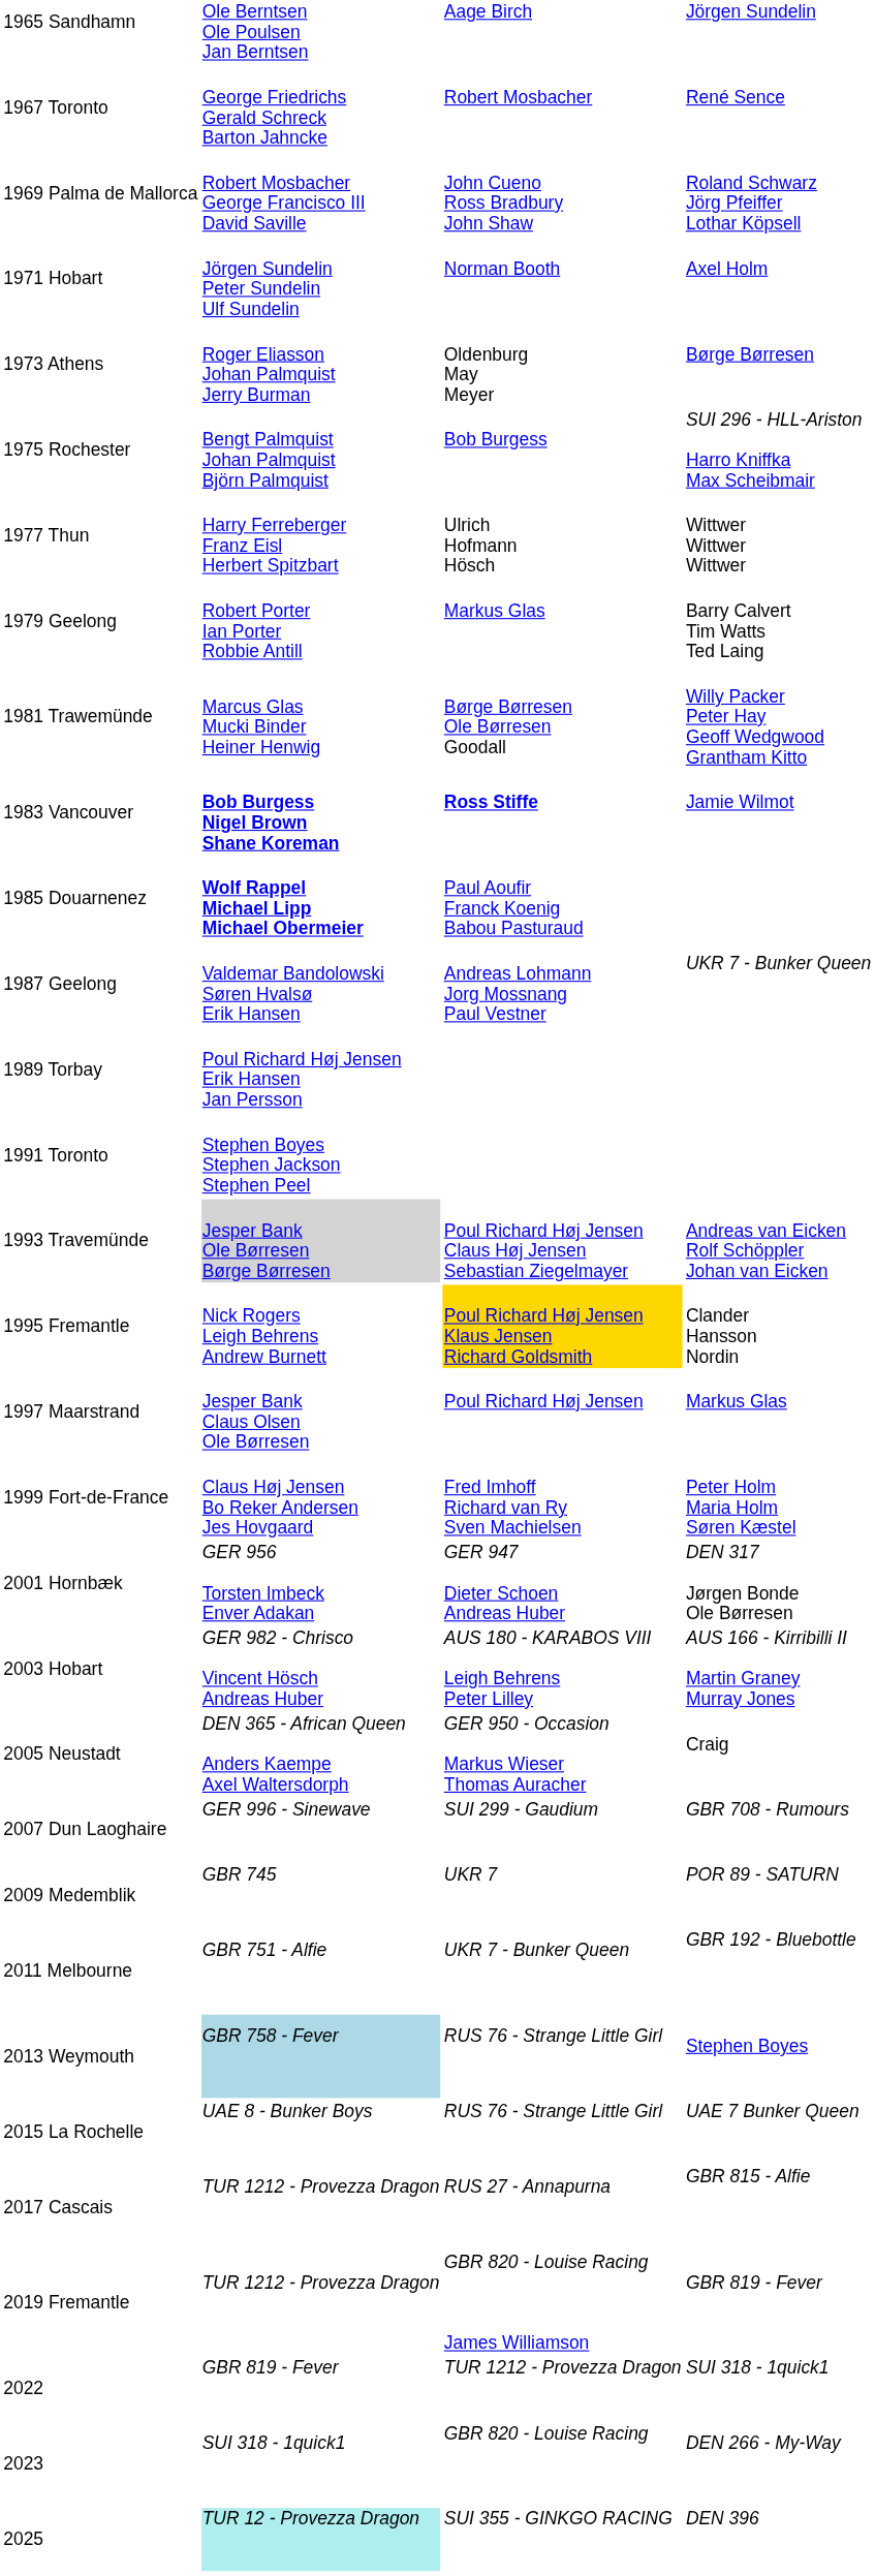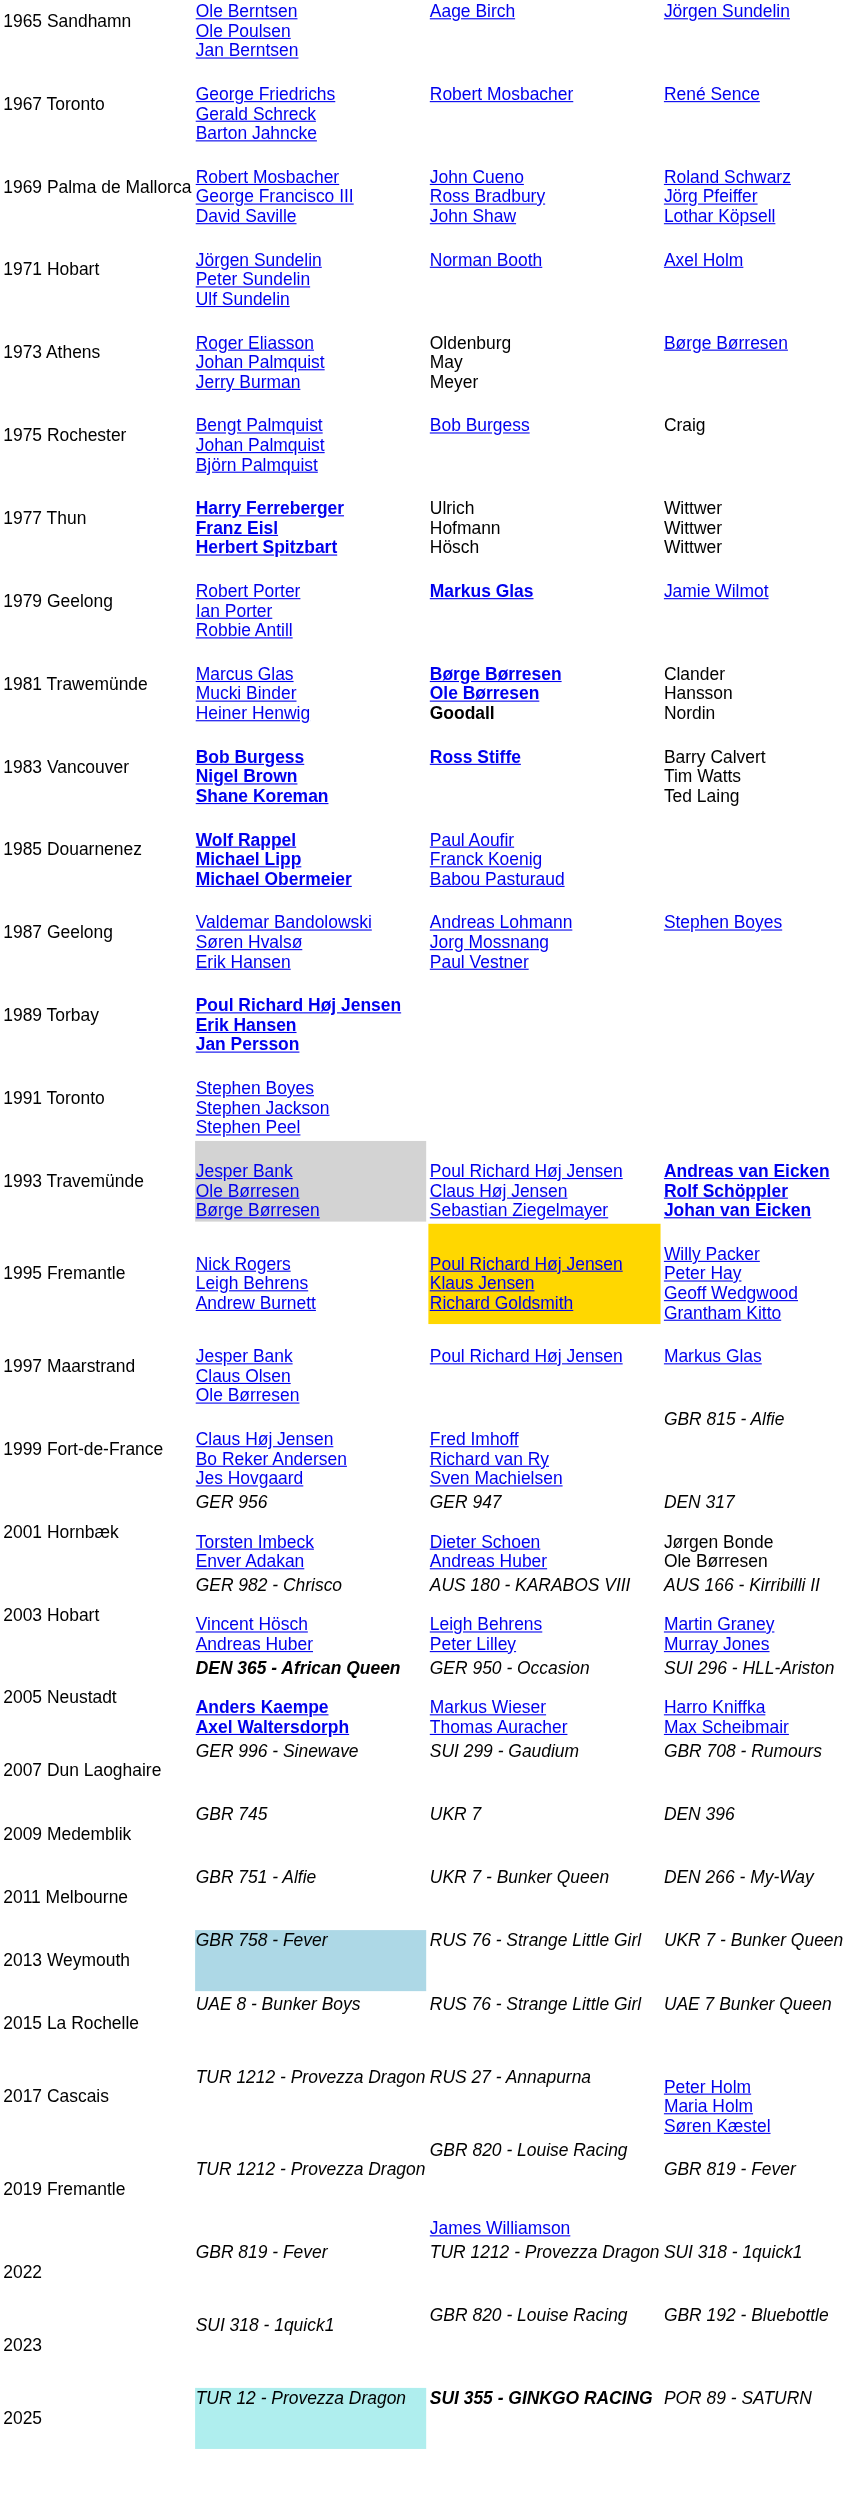 <table>
 <tr>
 <td>1965 Sandhamn</td>
 <td><br><a href='#'>Ole Berntsen</a><br><a href='#'>Ole Poulsen</a><br><a href='#'>Jan Berntsen</a></td>
 <td><br><a href='#'>Aage Birch</a><br> <br> </td>
 <td><br><a href='#'>Jörgen Sundelin</a><br> <br> </td>
 <td></td>
 </tr>
 <tr>
 <td>1967 Toronto</td>
 <td><br><a href='#'>George Friedrichs</a><br><a href='#'>Gerald Schreck</a><br><a href='#'>Barton Jahncke</a></td>
 <td><br><a href='#'>Robert Mosbacher</a><br> <br> </td>
 <td><br><a href='#'>René Sence</a><br> <br> </td>
 <td></td>
 </tr>
 <tr>
 <td>1969 Palma de Mallorca</td>
 <td><br><a href='#'>Robert Mosbacher</a><br><a href='#'>George Francisco III</a><br><a href='#'>David Saville</a></td>
 <td><br><a href='#'>John Cueno</a><br><a href='#'>Ross Bradbury</a><br><a href='#'>John Shaw</a></td>
 <td><br><a href='#'>Roland Schwarz</a><br><a href='#'>Jörg Pfeiffer</a><br><a href='#'>Lothar Köpsell</a></td>
 <td></td>
 </tr>
 <tr>
 <td>1971 Hobart</td>
 <td><br><a href='#'>Jörgen Sundelin</a><br><a href='#'>Peter Sundelin</a><br><a href='#'>Ulf Sundelin</a></td>
 <td><br><a href='#'>Norman Booth</a><br> <br> </td>
 <td><br><a href='#'>Axel Holm</a><br> <br> </td>
 <td></td>
 </tr>
 <tr>
 <td>1973 Athens</td>
 <td><br><a href='#'>Roger Eliasson</a><br><a href='#'>Johan Palmquist</a><br><a href='#'>Jerry Burman</a></td>
 <td><br>Oldenburg<br>May<br>Meyer</td>
 <td><br><a href='#'>Børge Børresen</a><br> <br> </td>
 <td></td>
 </tr>
 <tr>
 <td>1975 Rochester</td>
 <td><br><a href='#'>Bengt Palmquist</a><br><a href='#'>Johan Palmquist</a><br><a href='#'>Björn Palmquist</a></td>
 <td><br><a href='#'>Bob Burgess</a><br> <br> </td>
-<td><em>SUI 296 - HLL-Ariston</em><br><br><a href='#'>Harro Kniffka</a><br><a href='#'>Max Scheibmair</a></td>
+<td><br>Craig<br> <br> </td>
 <td></td>
 </tr>
 <tr>
 <td>1977 Thun</td>
-<td><br><a href='#'>Harry Ferreberger</a><br><a href='#'>Franz Eisl</a><br><a href='#'>Herbert Spitzbart</a></td>
+<td><strong><br><a href='#'>Harry Ferreberger</a><br><a href='#'>Franz Eisl</a><br><a href='#'>Herbert Spitzbart</a></strong></td>
 <td><br>Ulrich<br>Hofmann<br>Hösch</td>
 <td><br>Wittwer<br>Wittwer<br>Wittwer</td>
 <td></td>
 </tr>
 <tr>
 <td>1979 Geelong</td>
 <td><br><a href='#'>Robert Porter</a><br><a href='#'>Ian Porter</a><br><a href='#'>Robbie Antill</a></td>
-<td><br><a href='#'>Markus Glas</a><br> <br> </td>
-<td><br>Barry Calvert<br>Tim Watts<br>Ted Laing</td>
+<td><strong><br><a href='#'>Markus Glas</a><br> <br> </strong></td>
+<td><br><a href='#'>Jamie Wilmot</a><br> <br> </td>
 <td></td>
 </tr>
 <tr>
 <td>1981 Trawemünde</td>
 <td><br><a href='#'>Marcus Glas</a><br><a href='#'>Mucki Binder</a><br><a href='#'>Heiner Henwig</a></td>
-<td><br><a href='#'>Børge Børresen</a><br><a href='#'>Ole Børresen</a><br>Goodall</td>
-<td><br><a href='#'>Willy Packer</a><br><a href='#'>Peter Hay</a><br><a href='#'>Geoff Wedgwood</a><br><a href='#'>Grantham Kitto</a></td>
+<td><strong><br><a href='#'>Børge Børresen</a><br><a href='#'>Ole Børresen</a><br>Goodall</strong></td>
+<td><br>Clander<br>Hansson<br>Nordin</td>
 <td></td>
 </tr>
 <tr>
 <td>1983 Vancouver</td>
 <td><strong><br><a href='#'>Bob Burgess</a><br><a href='#'>Nigel Brown</a><br><a href='#'>Shane Koreman</a></strong></td>
 <td><strong><br><a href='#'>Ross Stiffe</a><br> <br> </strong></td>
-<td><br><a href='#'>Jamie Wilmot</a><br> <br> </td>
+<td><br>Barry Calvert<br>Tim Watts<br>Ted Laing</td>
 <td></td>
 </tr>
 <tr>
 <td>1985 Douarnenez</td>
 <td><strong><br><a href='#'>Wolf Rappel</a><br><a href='#'>Michael Lipp</a><br><a href='#'>Michael Obermeier</a></strong></td>
 <td><br><a href='#'>Paul Aoufir</a><br><a href='#'>Franck Koenig</a><br><a href='#'>Babou Pasturaud</a></td>
 <td></td>
 <td></td>
 </tr>
 <tr>
 <td>1987 Geelong</td>
 <td><br><a href='#'>Valdemar Bandolowski</a><br><a href='#'>Søren Hvalsø</a><br><a href='#'>Erik Hansen</a></td>
 <td><br><a href='#'>Andreas Lohmann</a><br><a href='#'>Jorg Mossnang</a><br><a href='#'>Paul Vestner</a></td>
-<td><em>UKR 7 - Bunker Queen</em><br><br><br></td>
+<td><br><a href='#'>Stephen Boyes</a><br> <br> </td>
 <td></td>
 </tr>
 <tr>
 <td>1989 Torbay</td>
-<td><br><a href='#'>Poul Richard Høj Jensen</a><br><a href='#'>Erik Hansen</a><br><a href='#'>Jan Persson</a></td>
+<td><strong><br><a href='#'>Poul Richard Høj Jensen</a><br><a href='#'>Erik Hansen</a><br><a href='#'>Jan Persson</a></strong></td>
 <td></td>
 <td></td>
 <td></td>
 </tr>
 <tr>
 <td>1991 Toronto</td>
 <td><br><a href='#'>Stephen Boyes</a><br><a href='#'>Stephen Jackson</a><br><a href='#'>Stephen Peel</a></td>
 <td></td>
 <td></td>
 <td></td>
 </tr>
 <tr>
 <td>1993 Travemünde</td>
 <td style="background: lightgrey;"><br><a href='#'>Jesper Bank</a><br><a href='#'>Ole Børresen</a><br><a href='#'>Børge Børresen</a></td>
 <td><br><a href='#'>Poul Richard Høj Jensen</a><br><a href='#'>Claus Høj Jensen</a><br><a href='#'>Sebastian Ziegelmayer</a></td>
-<td><br><a href='#'>Andreas van Eicken</a><br><a href='#'>Rolf Schöppler</a><br><a href='#'>Johan van Eicken</a></td>
+<td><strong><br><a href='#'>Andreas van Eicken</a><br><a href='#'>Rolf Schöppler</a><br><a href='#'>Johan van Eicken</a></strong></td>
 <td></td>
 </tr>
 <tr>
 <td>1995 Fremantle</td>
 <td><br><a href='#'>Nick Rogers</a><br><a href='#'>Leigh Behrens</a><br><a href='#'>Andrew Burnett</a></td>
 <td style="background: gold;"><br><a href='#'>Poul Richard Høj Jensen</a><br><a href='#'>Klaus Jensen</a><br><a href='#'>Richard Goldsmith</a></td>
-<td><br>Clander<br>Hansson<br>Nordin</td>
+<td><br><a href='#'>Willy Packer</a><br><a href='#'>Peter Hay</a><br><a href='#'>Geoff Wedgwood</a><br><a href='#'>Grantham Kitto</a></td>
 <td></td>
 </tr>
 <tr>
 <td>1997 Maarstrand</td>
 <td><br><a href='#'>Jesper Bank</a><br><a href='#'>Claus Olsen</a><br><a href='#'>Ole Børresen</a></td>
 <td><br><a href='#'>Poul Richard Høj Jensen</a><br> <br> </td>
 <td><br><a href='#'>Markus Glas</a><br> <br> </td>
 <td></td>
 </tr>
 <tr>
 <td>1999 Fort-de-France</td>
 <td><br><a href='#'>Claus Høj Jensen</a><br><a href='#'>Bo Reker Andersen</a><br><a href='#'>Jes Hovgaard</a></td>
 <td><br><a href='#'>Fred Imhoff</a><br><a href='#'>Richard van Ry</a><br><a href='#'>Sven Machielsen</a></td>
-<td><br><a href='#'>Peter Holm</a><br><a href='#'>Maria Holm</a><br><a href='#'>Søren Kæstel</a></td>
+<td><em>GBR 815 - Alfie</em><br><br><br><br></td>
 <td></td>
 </tr>
 <tr>
 <td>2001 Hornbæk</td>
 <td><em>GER 956</em><br><br><a href='#'>Torsten Imbeck</a><br><a href='#'>Enver Adakan</a></td>
 <td><em>GER 947</em><br><br><a href='#'>Dieter Schoen</a><br><a href='#'>Andreas Huber</a></td>
 <td><em>DEN 317</em><br><br>Jørgen	Bonde<br>Ole Børresen</td>
 <td></td>
 </tr>
 <tr>
 <td>2003 Hobart</td>
 <td><em>GER 982 - Chrisco</em><br><br><a href='#'>Vincent Hösch</a><br><a href='#'>Andreas Huber</a></td>
 <td><em>AUS 180 - KARABOS VIII</em><br><br><a href='#'>Leigh Behrens</a><br><a href='#'>Peter Lilley</a></td>
 <td><em>AUS 166 - Kirribilli II</em><br><br><a href='#'>Martin Graney</a><br><a href='#'>Murray Jones</a></td>
 <td></td>
 </tr>
 <tr>
 <td>2005 Neustadt</td>
-<td><em>DEN 365 - African Queen</em><br><br><a href='#'>Anders Kaempe</a><br><a href='#'>Axel Waltersdorph</a></td>
+<td><strong><em>DEN 365 - African Queen</em><br><br><a href='#'>Anders Kaempe</a><br><a href='#'>Axel Waltersdorph</a></strong></td>
 <td><em>GER 950 - Occasion</em><br><br><a href='#'>Markus Wieser</a><br><a href='#'>Thomas Auracher</a></td>
-<td><br>Craig<br> <br> </td>
+<td><em>SUI 296 - HLL-Ariston</em><br><br><a href='#'>Harro Kniffka</a><br><a href='#'>Max Scheibmair</a></td>
 <td></td>
 </tr>
 <tr>
 <td>2007 Dun Laoghaire</td>
 <td><em>GER 996 - Sinewave</em><br><br><br></td>
 <td><em>SUI 299 - Gaudium</em><br><br><br></td>
 <td><em>GBR 708 - Rumours</em><br><br><br></td>
 <td></td>
 </tr>
 <tr>
 <td>2009 Medemblik</td>
 <td><em>GBR 745</em><br><br><br></td>
 <td><em>UKR 7</em><br><br><br></td>
-<td><em>POR 89 - SATURN</em><br><br><br></td>
+<td><em>DEN 396</em><br><br><br></td>
 <td></td>
 </tr>
 <tr>
 <td>2011 Melbourne<br></td>
 <td><em>GBR 751 - Alfie</em><br><br><br></td>
 <td><em>UKR 7 - Bunker Queen</em><br><br><br></td>
-<td><em>GBR 192 - Bluebottle</em><br><br><br><br></td>
+<td><em>DEN 266 - My-Way</em><br><br><br></td>
 <td></td>
 </tr>
 <tr>
 <td>2013 Weymouth</td>
 <td style="background: lightblue;"><em>GBR 758 - Fever</em><br><br><br></td>
 <td><em>RUS 76 - Strange Little Girl</em><br><br><br></td>
-<td><br><a href='#'>Stephen Boyes</a><br> <br> </td>
+<td><em>UKR 7 - Bunker Queen</em><br><br><br></td>
 <td></td>
 </tr>
 <tr>
 <td>2015 La Rochelle</td>
 <td><em>UAE 8 - Bunker Boys</em><br><br><br></td>
 <td><em>RUS 76 - Strange Little Girl</em><br><br><br></td>
 <td><em>UAE 7 Bunker Queen</em><br><br><br></td>
 <td></td>
 </tr>
 <tr>
 <td>2017 Cascais</td>
 <td><em>TUR 1212 - Provezza Dragon</em><br><br><br></td>
 <td><em>RUS 27 - Annapurna</em><br><br><br></td>
-<td><em>GBR 815 - Alfie</em><br><br><br><br></td>
+<td><br><a href='#'>Peter Holm</a><br><a href='#'>Maria Holm</a><br><a href='#'>Søren Kæstel</a></td>
 <td></td>
 </tr>
 <tr>
 <td>2019 Fremantle</td>
 <td><em>TUR 1212 - Provezza Dragon</em><br><br><br></td>
 <td><em>GBR 820 - Louise Racing</em><br><br><br><br><a href='#'>James Williamson</a></td>
 <td><em>GBR 819 - Fever</em><br><br><br></td>
 <td></td>
 </tr>
 <tr>
 <td>2022</td>
 <td><em>GBR 819 - Fever</em><br><br><br></td>
 <td><em>TUR 1212 - Provezza Dragon</em><br><br><br></td>
 <td><em>SUI 318 - 1quick1</em><br><br><br></td>
 <td></td>
 </tr>
 <tr>
 <td>2023</td>
 <td><em>SUI 318 - 1quick1</em><br><br><br></td>
 <td><em>GBR 820 - Louise Racing</em><br><br><br><br></td>
-<td><em>DEN 266 - My-Way</em><br><br><br></td>
+<td><em>GBR 192 - Bluebottle</em><br><br><br><br></td>
 <td></td>
 </tr>
 <tr>
 <td>2025</td>
 <td style="background: paleturquoise;"><em>TUR 12 - Provezza Dragon</em><br><br><br></td>
-<td><em>SUI 355 - GINKGO RACING</em><br><br><br></td>
-<td><em>DEN 396</em><br><br><br></td>
+<td><strong><em>SUI 355 - GINKGO RACING</em><br><br><br></strong></td>
+<td><em>POR 89 - SATURN</em><br><br><br></td>
 <td></td>
 </tr>
 </table>
